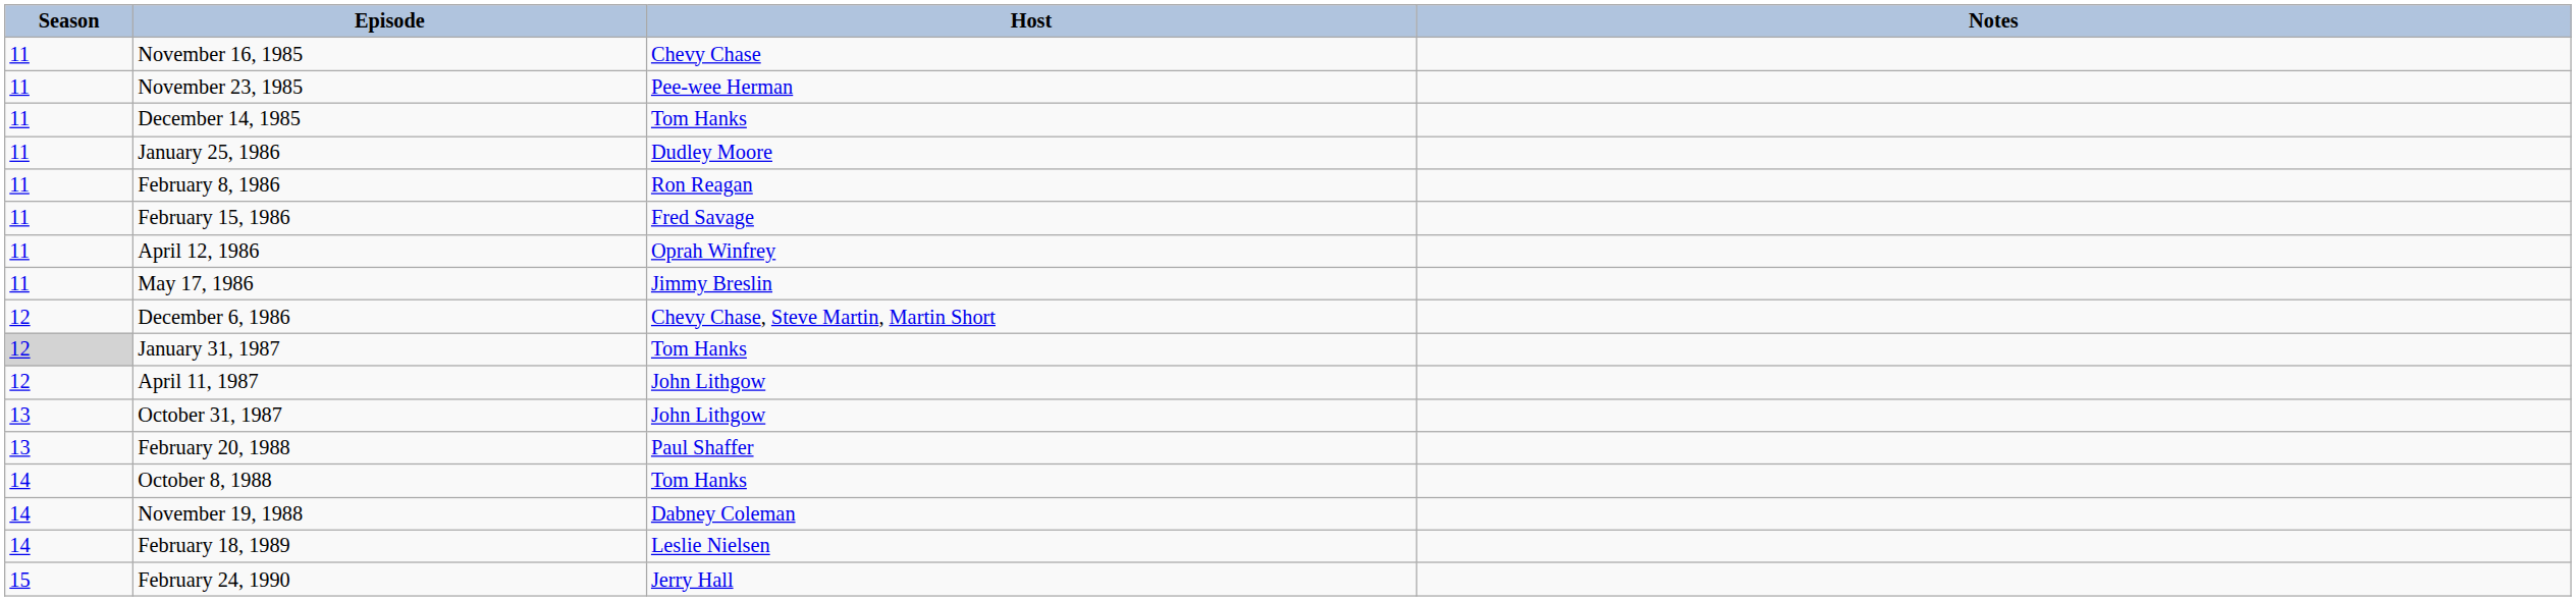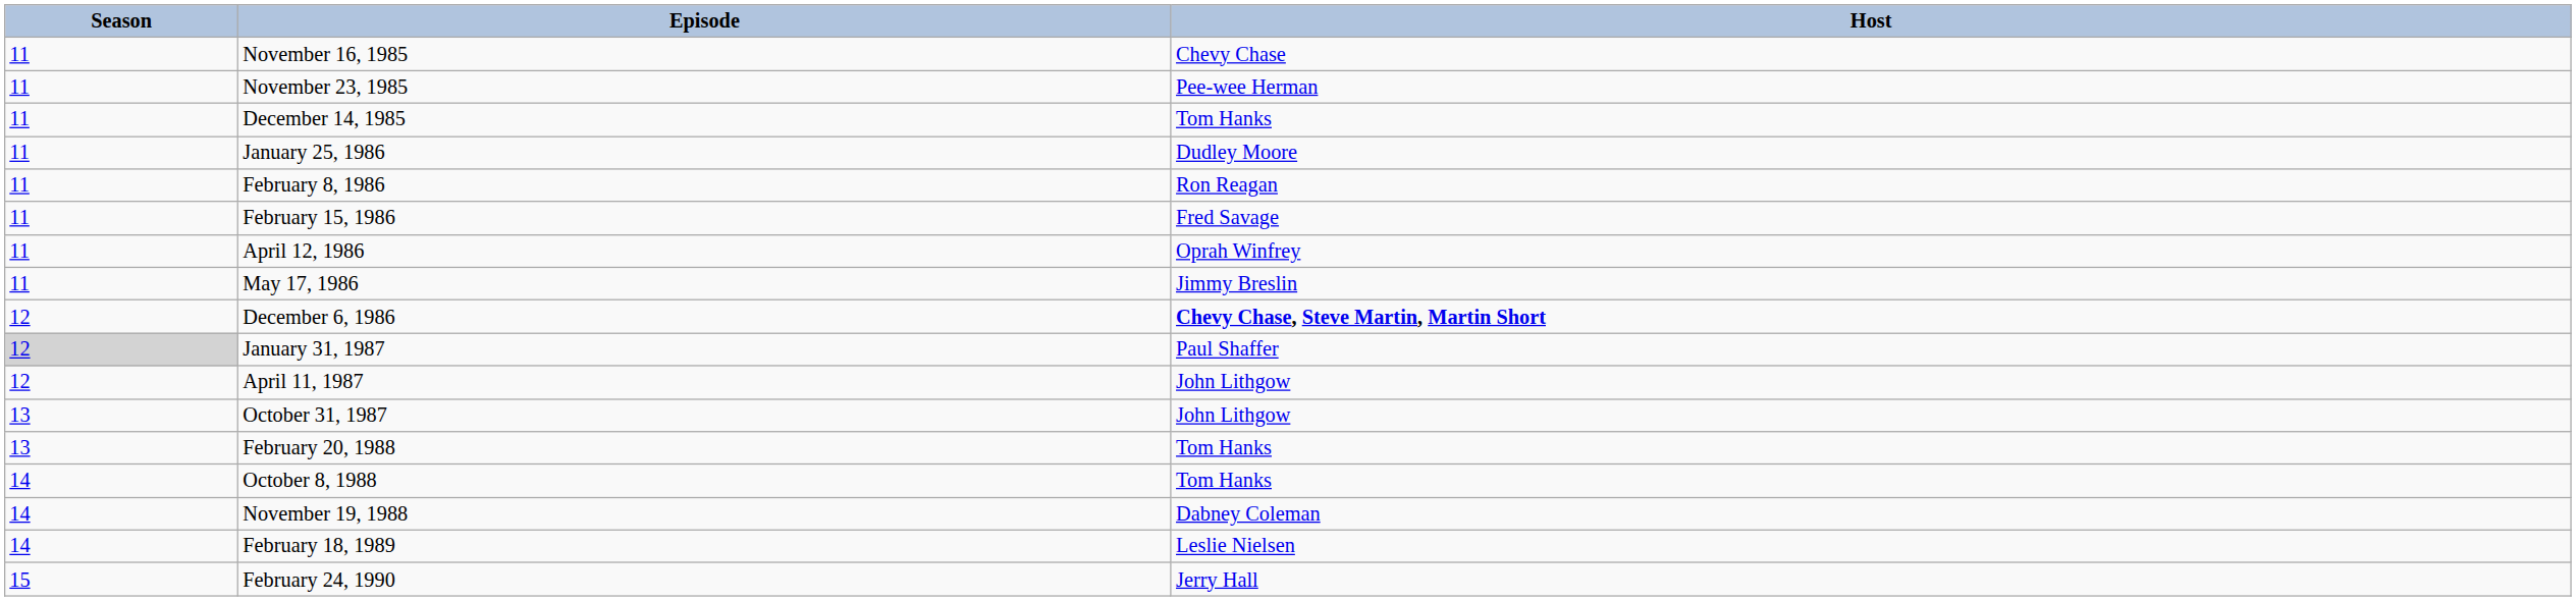 <table class="wikitable" style="width:100%;">
 <tr>
 <th style="background:#B0C4DE;" width="5%">Season</th>
 <th style="background:#B0C4DE;" width="20%">Episode</th>
 <th style="background:#B0C4DE;" width="30%">Host</th>
-<th style="background:#B0C4DE;" width="45%">Notes</th>
 </tr>
 <tr>
 <td><a href='#'>11</a></td>
 <td>November 16, 1985</td>
 <td><a href='#'>Chevy Chase</a></td>
-<td></td>
 </tr>
 <tr>
 <td><a href='#'>11</a></td>
 <td>November 23, 1985</td>
 <td><a href='#'>Pee-wee Herman</a></td>
-<td></td>
 </tr>
 <tr>
 <td><a href='#'>11</a></td>
 <td>December 14, 1985</td>
 <td><a href='#'>Tom Hanks</a></td>
-<td></td>
 </tr>
 <tr>
 <td><a href='#'>11</a></td>
 <td>January 25, 1986</td>
 <td><a href='#'>Dudley Moore</a></td>
-<td></td>
 </tr>
 <tr>
 <td><a href='#'>11</a></td>
 <td>February 8, 1986</td>
 <td><a href='#'>Ron Reagan</a></td>
-<td></td>
 </tr>
 <tr>
 <td><a href='#'>11</a></td>
 <td>February 15, 1986</td>
 <td><a href='#'>Fred Savage</a></td>
-<td></td>
 </tr>
 <tr>
 <td><a href='#'>11</a></td>
 <td>April 12, 1986</td>
 <td><a href='#'>Oprah Winfrey</a></td>
-<td></td>
 </tr>
 <tr>
 <td><a href='#'>11</a></td>
 <td>May 17, 1986</td>
 <td><a href='#'>Jimmy Breslin</a></td>
-<td></td>
 </tr>
 <tr>
 <td><a href='#'>12</a></td>
 <td>December 6, 1986</td>
-<td><a href='#'>Chevy Chase</a>, <a href='#'>Steve Martin</a>, <a href='#'>Martin Short</a></td>
-<td></td>
+<td><strong><a href='#'>Chevy Chase</a>, <a href='#'>Steve Martin</a>, <a href='#'>Martin Short</a></strong></td>
 </tr>
 <tr>
 <td style="background: lightgrey;"><a href='#'>12</a></td>
 <td>January 31, 1987</td>
-<td><a href='#'>Tom Hanks</a></td>
-<td></td>
+<td><a href='#'>Paul Shaffer</a></td>
 </tr>
 <tr>
 <td><a href='#'>12</a></td>
 <td>April 11, 1987</td>
 <td><a href='#'>John Lithgow</a></td>
-<td></td>
 </tr>
 <tr>
 <td><a href='#'>13</a></td>
 <td>October 31, 1987</td>
 <td><a href='#'>John Lithgow</a></td>
-<td></td>
 </tr>
 <tr>
 <td><a href='#'>13</a></td>
 <td>February 20, 1988</td>
-<td><a href='#'>Paul Shaffer</a></td>
-<td></td>
+<td><a href='#'>Tom Hanks</a></td>
 </tr>
 <tr>
 <td><a href='#'>14</a></td>
 <td>October 8, 1988</td>
 <td><a href='#'>Tom Hanks</a></td>
-<td></td>
 </tr>
 <tr>
 <td><a href='#'>14</a></td>
 <td>November 19, 1988</td>
 <td><a href='#'>Dabney Coleman</a></td>
-<td></td>
 </tr>
 <tr>
 <td><a href='#'>14</a></td>
 <td>February 18, 1989</td>
 <td><a href='#'>Leslie Nielsen</a></td>
-<td></td>
 </tr>
 <tr>
 <td><a href='#'>15</a></td>
 <td>February 24, 1990</td>
 <td><a href='#'>Jerry Hall</a></td>
-<td></td>
 </tr>
 </table>
